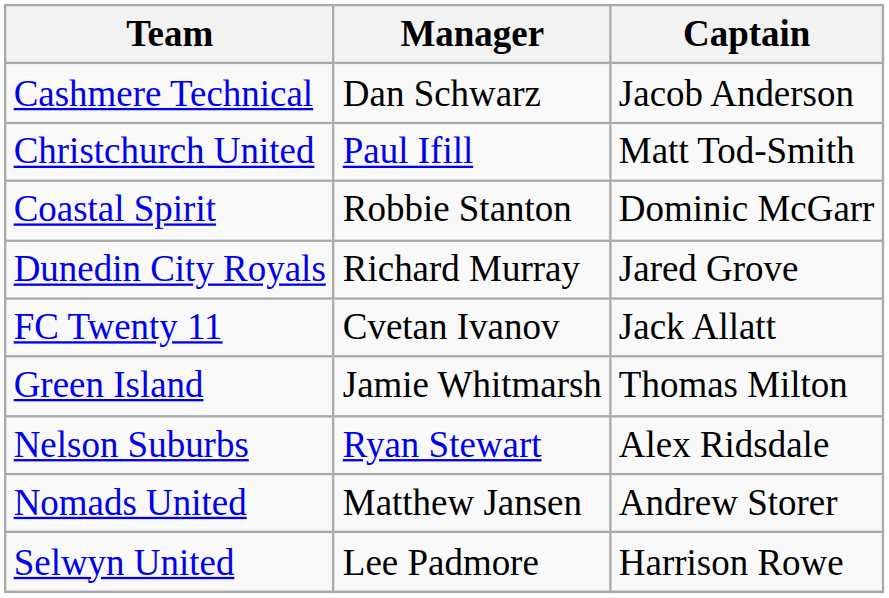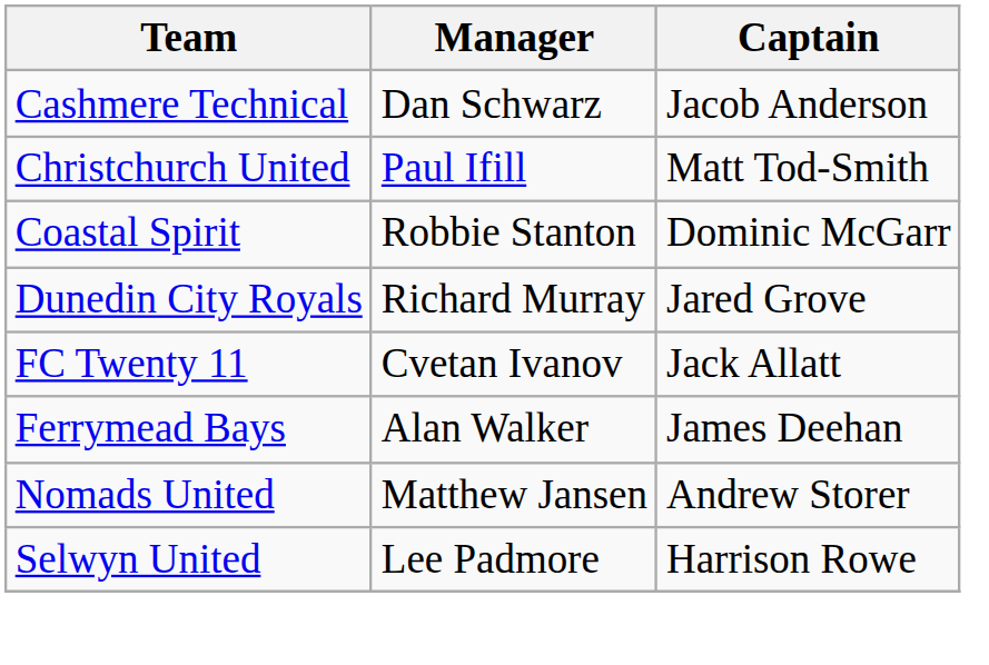 <table class="wikitable sortable" style="text-align: left;">
 <tr>
 <th>Team</th>
 <th>Manager</th>
 <th>Captain</th>
 </tr>
 <tr>
 <td><a href='#'>Cashmere Technical</a></td>
 <td> Dan Schwarz</td>
 <td> Jacob Anderson</td>
 </tr>
 <tr>
 <td><a href='#'>Christchurch United</a></td>
 <td> <a href='#'>Paul Ifill</a></td>
 <td> Matt Tod-Smith</td>
 </tr>
 <tr>
 <td><a href='#'>Coastal Spirit</a></td>
 <td> Robbie Stanton</td>
 <td> Dominic McGarr</td>
 </tr>
 <tr>
 <td><a href='#'>Dunedin City Royals</a></td>
 <td> Richard Murray</td>
 <td> Jared Grove</td>
 </tr>
 <tr>
 <td><a href='#'>FC Twenty 11</a></td>
 <td> Cvetan Ivanov</td>
 <td> Jack Allatt</td>
 </tr>
 <tr>
-<td><a href='#'>Green Island</a></td>
-<td> Jamie Whitmarsh</td>
-<td> Thomas Milton</td>
-</tr>
-<tr>
-<td><a href='#'>Nelson Suburbs</a></td>
-<td> <a href='#'>Ryan Stewart</a></td>
-<td> Alex Ridsdale</td>
+<td><a href='#'>Ferrymead Bays</a></td>
+<td> Alan Walker</td>
+<td> James Deehan</td>
 </tr>
 <tr>
 <td><a href='#'>Nomads United</a></td>
 <td> Matthew Jansen</td>
 <td> Andrew Storer</td>
 </tr>
 <tr>
 <td><a href='#'>Selwyn United</a></td>
 <td> Lee Padmore</td>
 <td> Harrison Rowe</td>
 </tr>
 <tr>
 </tr>
 </table>
